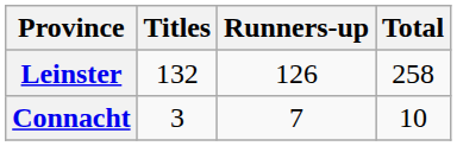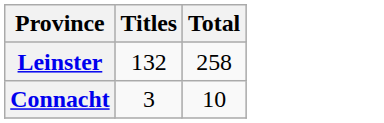 <table class="wikitable plainrowheaders sortable">
 <tr>
 <th scope="col">Province</th>
 <th scope="col">Titles</th>
-<th scope="col">Runners-up</th>
 <th scope="col">Total</th>
 </tr>
 <tr>
 <th scope="row"> <a href='#'>Leinster</a></th>
 <td align="center">132</td>
-<td align="center">126</td>
 <td align="center">258</td>
 </tr>
 <tr>
 <th scope="row"> <a href='#'>Connacht</a></th>
 <td align="center">3</td>
-<td align="center">7</td>
 <td align="center">10</td>
 </tr>
 </table>
